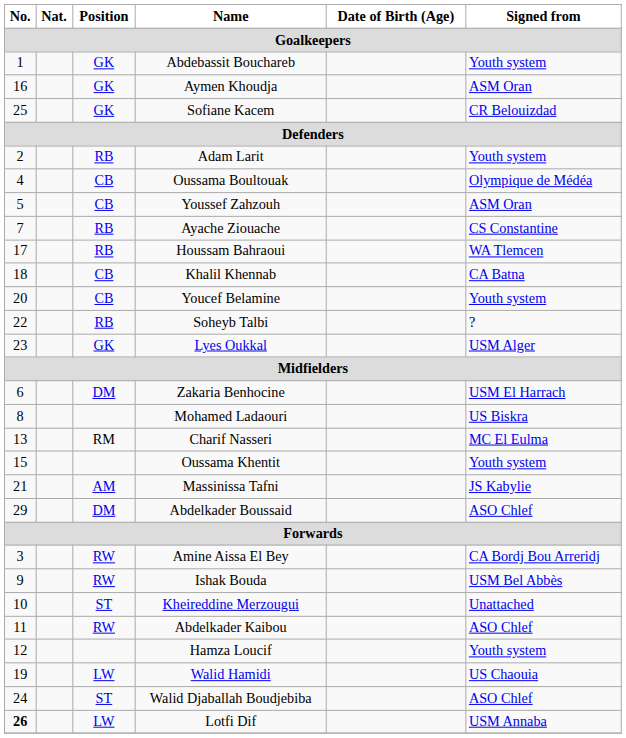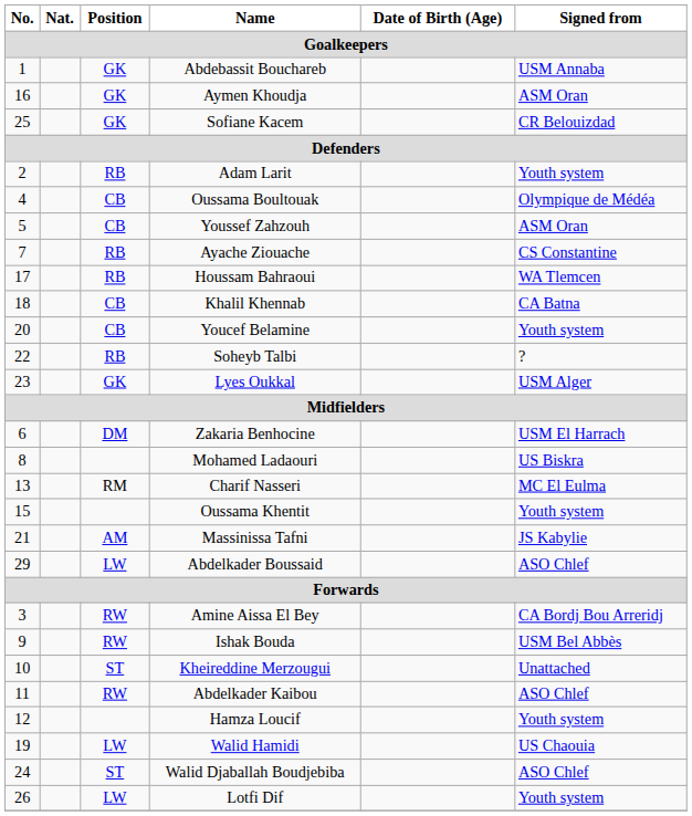 <table class="wikitable" style="text-align:center; font-size:90%; width:100%">
 <tr>
 <th style="background:white; color:black; text-align:center;">No.</th>
 <th style="background:white; color:black; text-align:center;">Nat.</th>
 <th style="background:white; color:black; text-align:center;">Position</th>
 <th style="background:white; color:black; text-align:center;">Name</th>
 <th style="background:white; color:black; text-align:center;">Date of Birth (Age)</th>
 <th style="background:white; color:black; text-align:center;">Signed from</th>
 </tr>
 <tr>
 <th colspan=10 style="background:#DCDCDC; text-align:center;">Goalkeepers</th>
 </tr>
 <tr>
 <td>1</td>
 <td></td>
 <td><a href='#'>GK</a></td>
 <td>Abdebassit Bouchareb</td>
 <td></td>
-<td style="text-align:left"> <a href='#'>Youth system</a></td>
+<td style="text-align:left"> <a href='#'>USM Annaba</a></td>
 </tr>
 <tr>
 <td>16</td>
 <td></td>
 <td><a href='#'>GK</a></td>
 <td>Aymen Khoudja</td>
 <td></td>
 <td style="text-align:left"> <a href='#'>ASM Oran</a></td>
 </tr>
 <tr>
 <td>25</td>
 <td></td>
 <td><a href='#'>GK</a></td>
 <td>Sofiane Kacem</td>
 <td></td>
 <td style="text-align:left"> <a href='#'>CR Belouizdad</a></td>
 </tr>
 <tr>
 <th colspan=10 style="background:#DCDCDC; text-align:center;">Defenders</th>
 </tr>
 <tr>
 <td>2</td>
 <td></td>
 <td><a href='#'>RB</a></td>
 <td>Adam Larit</td>
 <td></td>
 <td style="text-align:left"> <a href='#'>Youth system</a></td>
 </tr>
 <tr>
 <td>4</td>
 <td></td>
 <td><a href='#'>CB</a></td>
 <td>Oussama Boultouak</td>
 <td></td>
 <td style="text-align:left"> <a href='#'>Olympique de Médéa</a></td>
 </tr>
 <tr>
 <td>5</td>
 <td></td>
 <td><a href='#'>CB</a></td>
 <td>Youssef Zahzouh</td>
 <td></td>
 <td style="text-align:left"> <a href='#'>ASM Oran</a></td>
 </tr>
 <tr>
 <td>7</td>
 <td></td>
 <td><a href='#'>RB</a></td>
 <td>Ayache Ziouache</td>
 <td></td>
 <td style="text-align:left"> <a href='#'>CS Constantine</a></td>
 </tr>
 <tr>
 <td>17</td>
 <td></td>
 <td><a href='#'>RB</a></td>
 <td>Houssam Bahraoui</td>
 <td></td>
 <td style="text-align:left"> <a href='#'>WA Tlemcen</a></td>
 </tr>
 <tr>
 <td>18</td>
 <td></td>
 <td><a href='#'>CB</a></td>
 <td>Khalil Khennab</td>
 <td></td>
 <td style="text-align:left"> <a href='#'>CA Batna</a></td>
 </tr>
 <tr>
 <td>20</td>
 <td></td>
 <td><a href='#'>CB</a></td>
 <td>Youcef Belamine</td>
 <td></td>
 <td style="text-align:left"> <a href='#'>Youth system</a></td>
 </tr>
 <tr>
 <td>22</td>
 <td></td>
 <td><a href='#'>RB</a></td>
 <td>Soheyb Talbi</td>
 <td></td>
 <td style="text-align:left"> ?</td>
 </tr>
 <tr>
 <td>23</td>
 <td></td>
 <td><a href='#'>GK</a></td>
 <td><a href='#'>Lyes Oukkal</a></td>
 <td></td>
 <td style="text-align:left"> <a href='#'>USM Alger</a></td>
 </tr>
 <tr>
 <th colspan=10 style="background:#DCDCDC; text-align:center;">Midfielders</th>
 </tr>
 <tr>
 <td>6</td>
 <td></td>
 <td><a href='#'>DM</a></td>
 <td>Zakaria Benhocine</td>
 <td></td>
 <td style="text-align:left"> <a href='#'>USM El Harrach</a></td>
 </tr>
 <tr>
 <td>8</td>
 <td></td>
 <td></td>
 <td>Mohamed Ladaouri</td>
 <td></td>
 <td style="text-align:left"> <a href='#'>US Biskra</a></td>
 </tr>
 <tr>
 <td>13</td>
 <td></td>
 <td>RM</td>
 <td>Charif Nasseri</td>
 <td></td>
 <td style="text-align:left"> <a href='#'>MC El Eulma</a></td>
 </tr>
 <tr>
 <td>15</td>
 <td></td>
 <td></td>
 <td>Oussama Khentit</td>
 <td></td>
 <td style="text-align:left"> <a href='#'>Youth system</a></td>
 </tr>
 <tr>
 <td>21</td>
 <td></td>
 <td><a href='#'>AM</a></td>
 <td>Massinissa Tafni</td>
 <td></td>
 <td style="text-align:left"> <a href='#'>JS Kabylie</a></td>
 </tr>
 <tr>
 <td>29</td>
 <td></td>
-<td><a href='#'>DM</a></td>
+<td><a href='#'>LW</a></td>
 <td>Abdelkader Boussaid</td>
 <td></td>
 <td style="text-align:left"> <a href='#'>ASO Chlef</a></td>
 </tr>
 <tr>
 <th colspan=10 style="background:#DCDCDC; text-align:center;">Forwards</th>
 </tr>
 <tr>
 <td>3</td>
 <td></td>
 <td><a href='#'>RW</a></td>
 <td>Amine Aissa El Bey</td>
 <td></td>
 <td style="text-align:left"> <a href='#'>CA Bordj Bou Arreridj</a></td>
 </tr>
 <tr>
 <td>9</td>
 <td></td>
 <td><a href='#'>RW</a></td>
 <td>Ishak Bouda</td>
 <td></td>
 <td style="text-align:left"> <a href='#'>USM Bel Abbès</a></td>
 </tr>
 <tr>
 <td>10</td>
 <td></td>
 <td><a href='#'>ST</a></td>
 <td><a href='#'>Kheireddine Merzougui</a></td>
 <td></td>
 <td style="text-align:left"> <a href='#'>Unattached</a></td>
 </tr>
 <tr>
 <td>11</td>
 <td></td>
 <td><a href='#'>RW</a></td>
 <td>Abdelkader Kaibou</td>
 <td></td>
 <td style="text-align:left"> <a href='#'>ASO Chlef</a></td>
 </tr>
 <tr>
 <td>12</td>
 <td></td>
 <td></td>
 <td>Hamza Loucif</td>
 <td></td>
 <td style="text-align:left"> <a href='#'>Youth system</a></td>
 </tr>
 <tr>
 <td>19</td>
 <td></td>
 <td><a href='#'>LW</a></td>
 <td><a href='#'>Walid Hamidi</a></td>
 <td></td>
 <td style="text-align:left"> <a href='#'>US Chaouia</a></td>
 </tr>
 <tr>
 <td>24</td>
 <td></td>
 <td><a href='#'>ST</a></td>
 <td>Walid Djaballah Boudjebiba</td>
 <td></td>
 <td style="text-align:left"> <a href='#'>ASO Chlef</a></td>
 </tr>
 <tr>
-<td><strong>26</strong></td>
+<td>26</td>
 <td></td>
 <td><a href='#'>LW</a></td>
 <td>Lotfi Dif</td>
 <td></td>
-<td style="text-align:left"> <a href='#'>USM Annaba</a></td>
+<td style="text-align:left"> <a href='#'>Youth system</a></td>
 </tr>
 <tr>
 </tr>
 </table>
